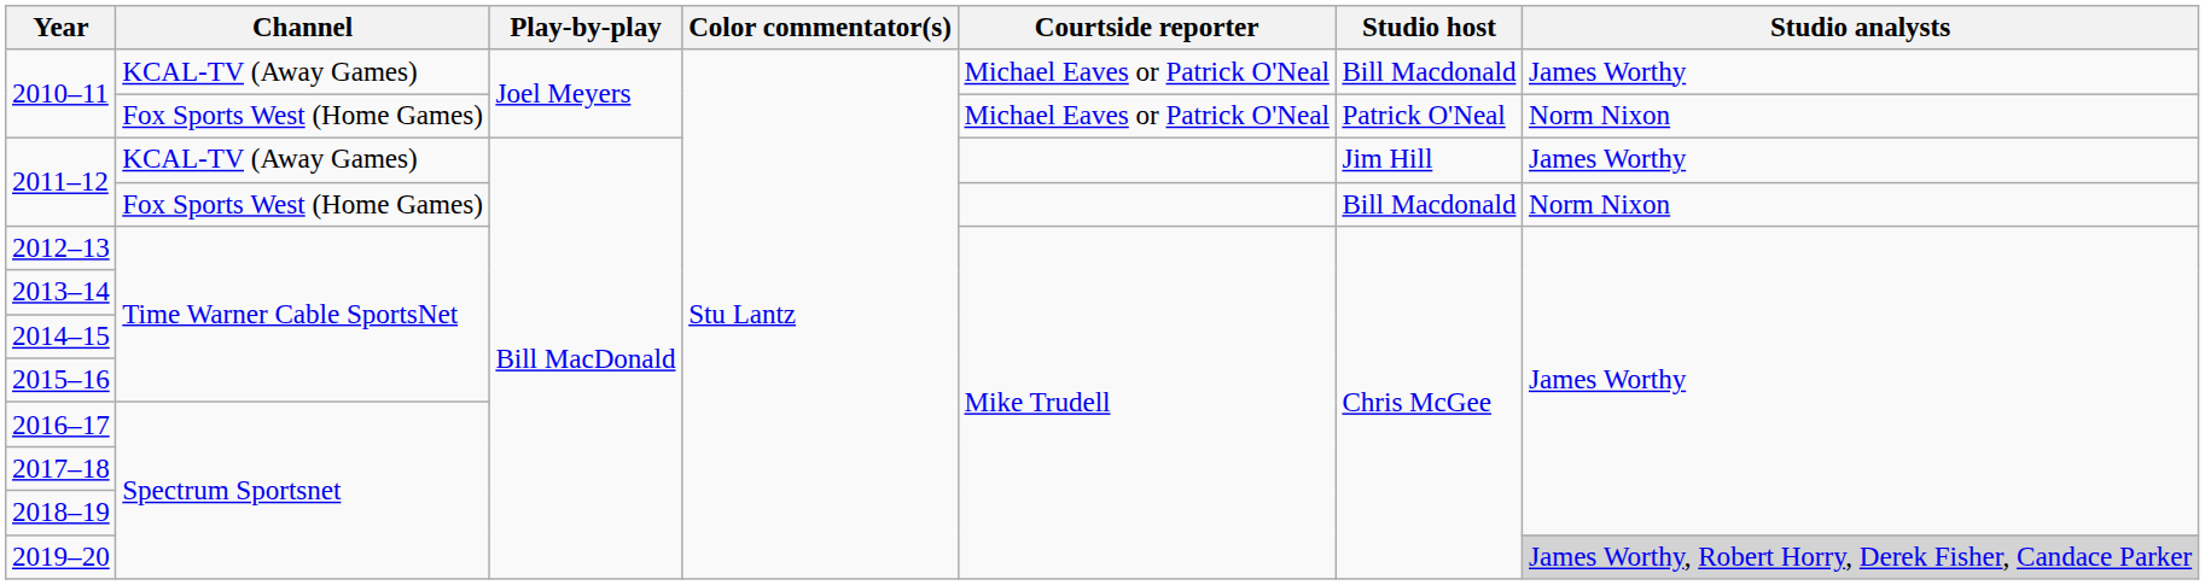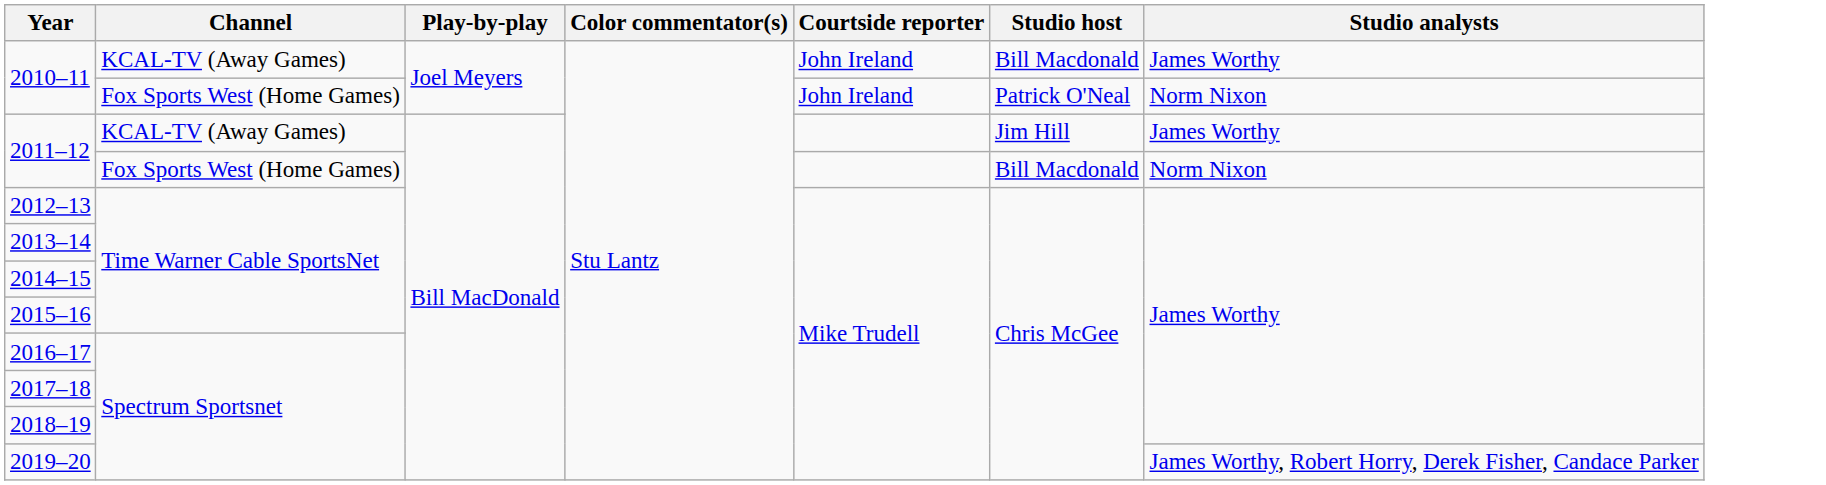 <table class="wikitable">
 <tr>
 <th>Year</th>
 <th>Channel</th>
 <th>Play-by-play</th>
 <th>Color commentator(s)</th>
 <th>Courtside reporter</th>
 <th>Studio host</th>
 <th>Studio analysts</th>
 </tr>
 <tr>
 <td rowspan="2"><a href='#'>2010–11</a></td>
 <td><a href='#'>KCAL-TV</a> (Away Games)</td>
 <td rowspan="2"><a href='#'>Joel Meyers</a></td>
 <td rowspan=20><a href='#'>Stu Lantz</a></td>
-<td><a href='#'>Michael Eaves</a> or <a href='#'>Patrick O'Neal</a></td>
+<td><a href='#'>John Ireland</a></td>
 <td><a href='#'>Bill Macdonald</a></td>
 <td><a href='#'>James Worthy</a></td>
 </tr>
 <tr>
 <td><a href='#'>Fox Sports West</a> (Home Games)</td>
-<td><a href='#'>Michael Eaves</a> or <a href='#'>Patrick O'Neal</a></td>
+<td><a href='#'>John Ireland</a></td>
 <td><a href='#'>Patrick O'Neal</a></td>
 <td><a href='#'>Norm Nixon</a></td>
 </tr>
 <tr>
 <td rowspan="2"><a href='#'>2011–12</a></td>
 <td><a href='#'>KCAL-TV</a> (Away Games)</td>
 <td rowspan="10"><a href='#'>Bill MacDonald</a></td>
 <td></td>
 <td><a href='#'>Jim Hill</a></td>
 <td><a href='#'>James Worthy</a></td>
 </tr>
 <tr>
 <td><a href='#'>Fox Sports West</a> (Home Games)</td>
 <td></td>
 <td><a href='#'>Bill Macdonald</a></td>
 <td><a href='#'>Norm Nixon</a></td>
 </tr>
 <tr>
 <td><a href='#'>2012–13</a></td>
 <td rowspan="4"><a href='#'>Time Warner Cable SportsNet</a></td>
 <td rowspan="8"><a href='#'>Mike Trudell</a></td>
 <td rowspan="8"><a href='#'>Chris McGee</a></td>
 <td rowspan="7"><a href='#'>James Worthy</a></td>
 </tr>
 <tr>
 <td><a href='#'>2013–14</a></td>
 </tr>
 <tr>
 <td><a href='#'>2014–15</a></td>
 </tr>
 <tr>
 <td><a href='#'>2015–16</a></td>
 </tr>
 <tr>
 <td><a href='#'>2016–17</a></td>
 <td rowspan="4"><a href='#'>Spectrum Sportsnet</a></td>
 </tr>
 <tr>
 <td><a href='#'>2017–18</a></td>
 </tr>
 <tr>
 <td><a href='#'>2018–19</a></td>
 </tr>
 <tr>
 <td><a href='#'>2019–20</a></td>
-<td style="background: lightgrey;"><a href='#'>James Worthy</a>, <a href='#'>Robert Horry</a>, <a href='#'>Derek Fisher</a>, <a href='#'>Candace Parker</a></td>
+<td><a href='#'>James Worthy</a>, <a href='#'>Robert Horry</a>, <a href='#'>Derek Fisher</a>, <a href='#'>Candace Parker</a></td>
 </tr>
 </table>
